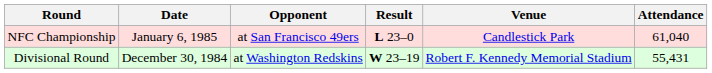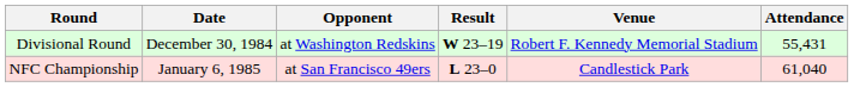 <table class="wikitable" style="text-align:center">
 <tr>
 <th>Round</th>
 <th>Date</th>
 <th>Opponent</th>
 <th>Result</th>
 <th>Venue</th>
 <th>Attendance</th>
 </tr>
+<tr style="background:#dfd">
+<td>Divisional Round</td>
+<td>December 30, 1984</td>
+<td>at <a href='#'>Washington Redskins</a></td>
+<td><strong>W</strong> 23–19</td>
+<td><a href='#'>Robert F. Kennedy Memorial Stadium</a></td>
+<td>55,431</td>
+</tr>
 <tr style="background:#fdd">
 <td>NFC Championship</td>
 <td>January 6, 1985</td>
 <td>at <a href='#'>San Francisco 49ers</a></td>
 <td><strong>L</strong> 23–0</td>
 <td><a href='#'>Candlestick Park</a></td>
 <td>61,040</td>
 </tr>
-<tr style="background:#dfd">
-<td>Divisional Round</td>
-<td>December 30, 1984</td>
-<td>at <a href='#'>Washington Redskins</a></td>
-<td><strong>W</strong> 23–19</td>
-<td><a href='#'>Robert F. Kennedy Memorial Stadium</a></td>
-<td>55,431</td>
-</tr>
 </table>
